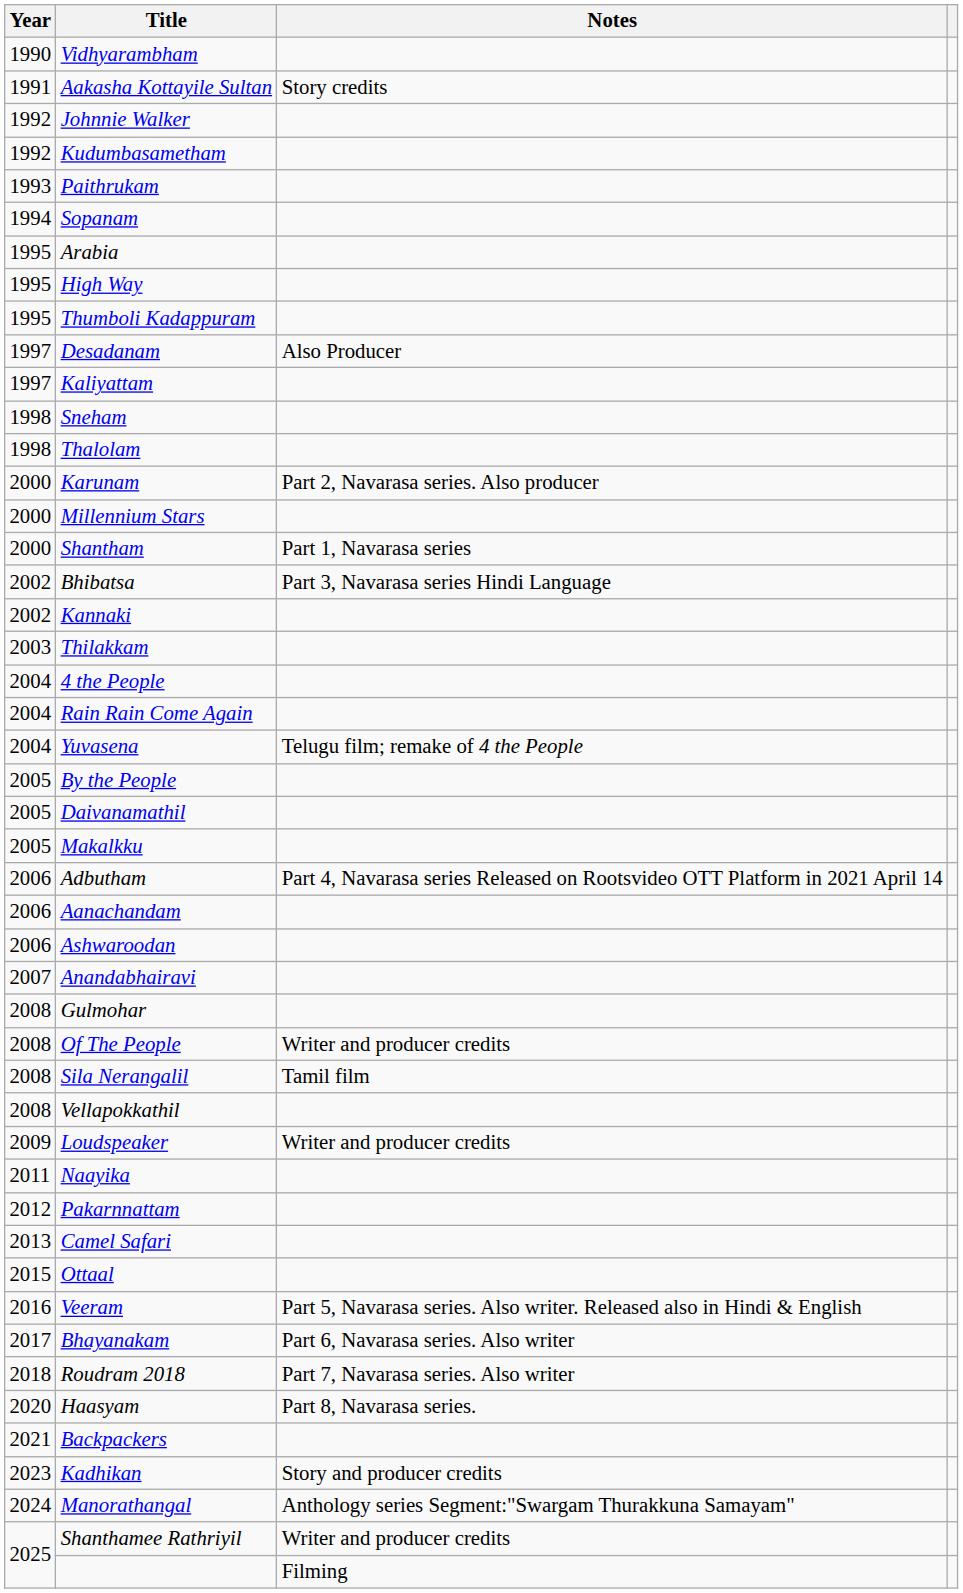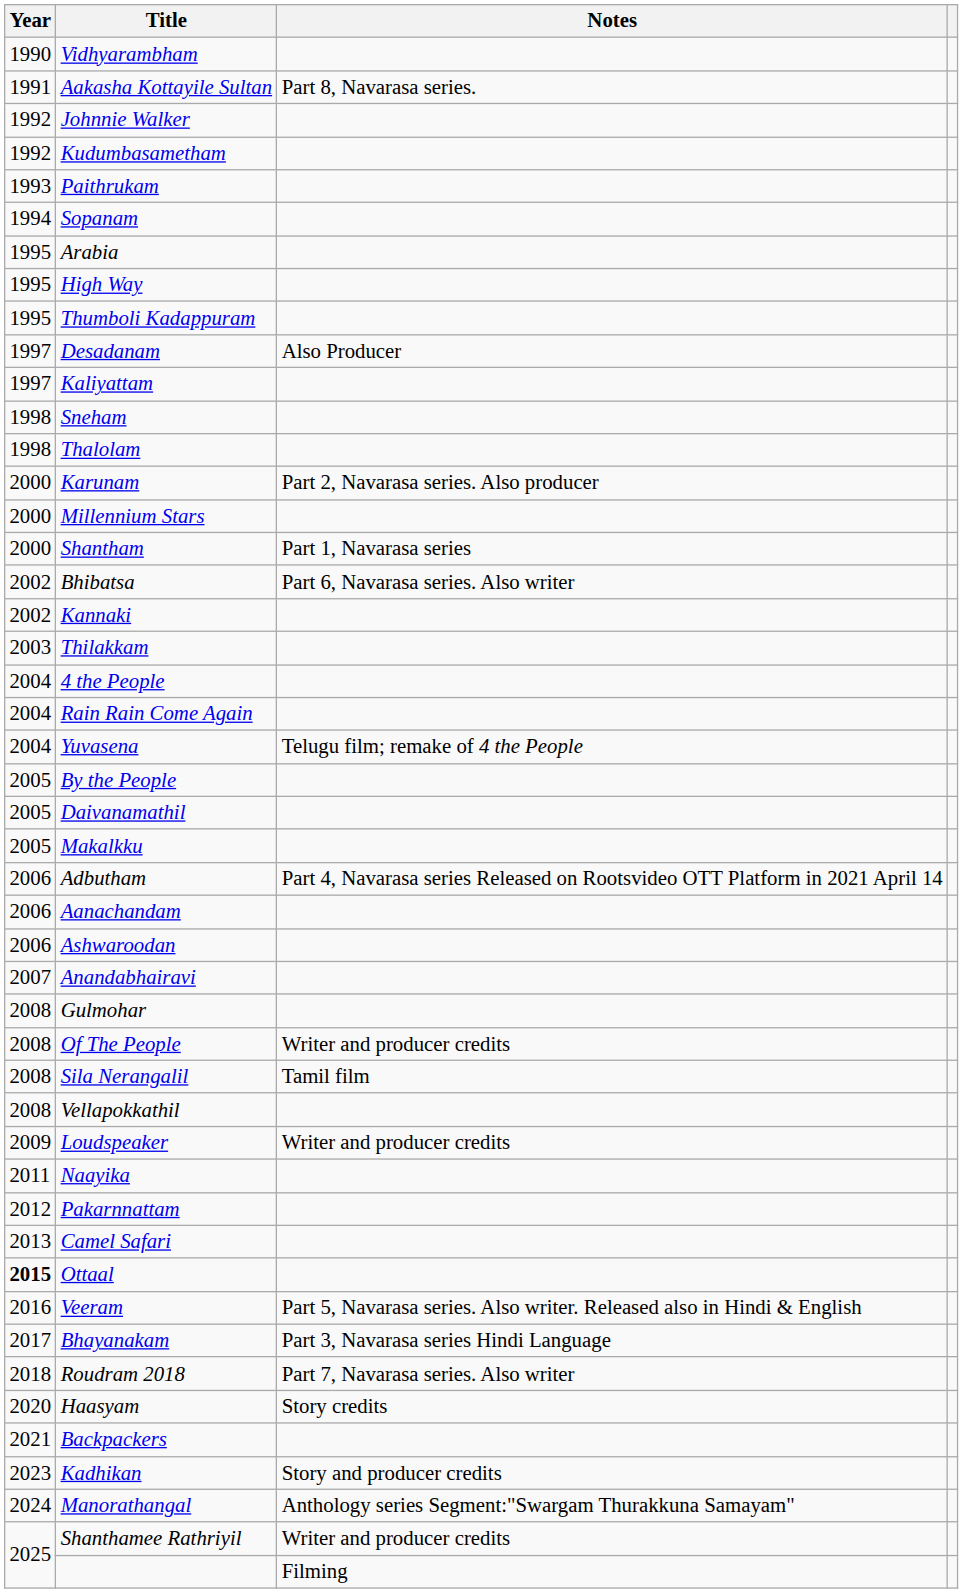 <table class="wikitable sortable">
 <tr>
 <th>Year</th>
 <th class="unsortable" >Title</th>
 <th class="unsortable" >Notes</th>
 <th class="unsortable" ></th>
 </tr>
 <tr>
 <td>1990</td>
 <td><em><a href='#'>Vidhyarambham</a></em></td>
 <td></td>
 <td></td>
 </tr>
 <tr>
 <td>1991</td>
 <td><em><a href='#'>Aakasha Kottayile Sultan</a></em></td>
-<td>Story credits</td>
+<td>Part 8, Navarasa series.</td>
 <td></td>
 </tr>
 <tr>
 <td>1992</td>
 <td><em><a href='#'>Johnnie Walker</a></em></td>
 <td></td>
 <td></td>
 </tr>
 <tr>
 <td>1992</td>
 <td><em><a href='#'>Kudumbasametham</a></em></td>
 <td></td>
 <td></td>
 </tr>
 <tr>
 <td>1993</td>
 <td><em><a href='#'>Paithrukam</a></em></td>
 <td></td>
 <td></td>
 </tr>
 <tr>
 <td>1994</td>
 <td><em><a href='#'>Sopanam</a></em></td>
 <td></td>
 <td></td>
 </tr>
 <tr>
 <td>1995</td>
 <td><em>Arabia</em></td>
 <td></td>
 <td></td>
 </tr>
 <tr>
 <td>1995</td>
 <td><em><a href='#'>High Way</a></em></td>
 <td></td>
 <td></td>
 </tr>
 <tr>
 <td>1995</td>
 <td><em><a href='#'>Thumboli Kadappuram</a></em></td>
 <td></td>
 <td></td>
 </tr>
 <tr>
 <td>1997</td>
 <td><em><a href='#'>Desadanam</a></em></td>
 <td>Also Producer</td>
 <td></td>
 </tr>
 <tr>
 <td>1997</td>
 <td><em><a href='#'>Kaliyattam</a></em></td>
 <td></td>
 <td></td>
 </tr>
 <tr>
 <td>1998</td>
 <td><em><a href='#'>Sneham</a></em></td>
 <td></td>
 <td></td>
 </tr>
 <tr>
 <td>1998</td>
 <td><em><a href='#'>Thalolam</a></em></td>
 <td></td>
 <td></td>
 </tr>
 <tr>
 <td>2000</td>
 <td><em><a href='#'>Karunam</a></em></td>
 <td>Part 2, Navarasa series. Also producer</td>
 <td></td>
 </tr>
 <tr>
 <td>2000</td>
 <td><em><a href='#'>Millennium Stars</a></em></td>
 <td></td>
 <td></td>
 </tr>
 <tr>
 <td>2000</td>
 <td><em><a href='#'>Shantham</a></em></td>
 <td>Part 1, Navarasa series</td>
 <td></td>
 </tr>
 <tr>
 <td>2002</td>
 <td><em>Bhibatsa</em></td>
-<td>Part 3, Navarasa series Hindi Language</td>
+<td>Part 6, Navarasa series. Also writer</td>
 <td></td>
 </tr>
 <tr>
 <td>2002</td>
 <td><em><a href='#'>Kannaki</a></em></td>
 <td></td>
 <td></td>
 </tr>
 <tr>
 <td>2003</td>
 <td><a href='#'><em>Thilakkam</em></a></td>
 <td></td>
 <td></td>
 </tr>
 <tr>
 <td>2004</td>
 <td><em><a href='#'>4 the People</a></em></td>
 <td></td>
 <td></td>
 </tr>
 <tr>
 <td>2004</td>
 <td><em><a href='#'>Rain Rain Come Again</a></em></td>
 <td></td>
 <td></td>
 </tr>
 <tr>
 <td>2004</td>
 <td><em><a href='#'>Yuvasena</a></em></td>
 <td>Telugu film; remake of <em>4 the People</em></td>
 <td></td>
 </tr>
 <tr>
 <td>2005</td>
 <td><em><a href='#'>By the People</a></em></td>
 <td></td>
 <td></td>
 </tr>
 <tr>
 <td>2005</td>
 <td><em><a href='#'>Daivanamathil</a></em></td>
 <td></td>
 <td></td>
 </tr>
 <tr>
 <td>2005</td>
 <td><em><a href='#'>Makalkku</a></em></td>
 <td></td>
 <td></td>
 </tr>
 <tr>
 <td>2006</td>
 <td><em>Adbutham</em></td>
 <td>Part 4, Navarasa series Released on Rootsvideo OTT Platform in 2021 April 14</td>
 <td></td>
 </tr>
 <tr>
 <td>2006</td>
 <td><em><a href='#'>Aanachandam</a></em></td>
 <td></td>
 <td></td>
 </tr>
 <tr>
 <td>2006</td>
 <td><em><a href='#'>Ashwaroodan</a></em></td>
 <td></td>
 <td></td>
 </tr>
 <tr>
 <td>2007</td>
 <td><a href='#'><em>Anandabhairavi</em></a></td>
 <td></td>
 <td></td>
 </tr>
 <tr>
 <td>2008</td>
 <td><em>Gulmohar</em></td>
 <td></td>
 <td></td>
 </tr>
 <tr>
 <td>2008</td>
 <td><em><a href='#'>Of The People</a></em></td>
 <td>Writer and producer credits</td>
 <td></td>
 </tr>
 <tr>
 <td>2008</td>
 <td><em><a href='#'>Sila Nerangalil</a></em></td>
 <td>Tamil film</td>
 <td></td>
 </tr>
 <tr>
 <td>2008</td>
 <td><em>Vellapokkathil</em></td>
 <td></td>
 <td></td>
 </tr>
 <tr>
 <td>2009</td>
 <td><a href='#'><em>Loudspeaker</em></a></td>
 <td>Writer and producer credits</td>
 <td></td>
 </tr>
 <tr>
 <td>2011</td>
 <td><em><a href='#'>Naayika</a></em></td>
 <td></td>
 <td></td>
 </tr>
 <tr>
 <td>2012</td>
 <td><em><a href='#'>Pakarnnattam</a></em></td>
 <td></td>
 <td></td>
 </tr>
 <tr>
 <td>2013</td>
 <td><em><a href='#'>Camel Safari</a></em></td>
 <td></td>
 <td></td>
 </tr>
 <tr>
-<td>2015</td>
+<td><strong>2015</strong></td>
 <td><em><a href='#'>Ottaal</a></em></td>
 <td></td>
 <td></td>
 </tr>
 <tr>
 <td>2016</td>
 <td><em><a href='#'>Veeram</a></em></td>
 <td>Part 5, Navarasa series. Also writer. Released also in Hindi & English</td>
 <td></td>
 </tr>
 <tr>
 <td>2017</td>
 <td><em><a href='#'>Bhayanakam</a></em></td>
-<td>Part 6, Navarasa series. Also writer</td>
+<td>Part 3, Navarasa series Hindi Language</td>
 <td></td>
 </tr>
 <tr>
 <td>2018</td>
 <td><em>Roudram 2018</em></td>
 <td>Part 7, Navarasa series. Also writer</td>
 <td></td>
 </tr>
 <tr>
 <td>2020</td>
 <td><em>Haasyam</em></td>
-<td>Part 8, Navarasa series.</td>
+<td>Story credits</td>
 <td></td>
 </tr>
 <tr>
 <td>2021</td>
 <td><em><a href='#'>Backpackers</a></em></td>
 <td></td>
 <td></td>
 </tr>
 <tr>
 <td>2023</td>
 <td><em><a href='#'>Kadhikan</a></em></td>
 <td>Story and producer credits</td>
 <td></td>
 </tr>
 <tr>
 <td>2024</td>
 <td><em><a href='#'>Manorathangal</a></em></td>
 <td>Anthology series Segment:"Swargam Thurakkuna Samayam"</td>
 <td></td>
 </tr>
 <tr>
 <td Rowspan=2>2025</td>
 <td><em>Shanthamee Rathriyil</em></td>
 <td>Writer and producer credits</td>
 <td></td>
 </tr>
 <tr>
 <td></td>
 <td>Filming</td>
 <td></td>
 </tr>
 </table>
